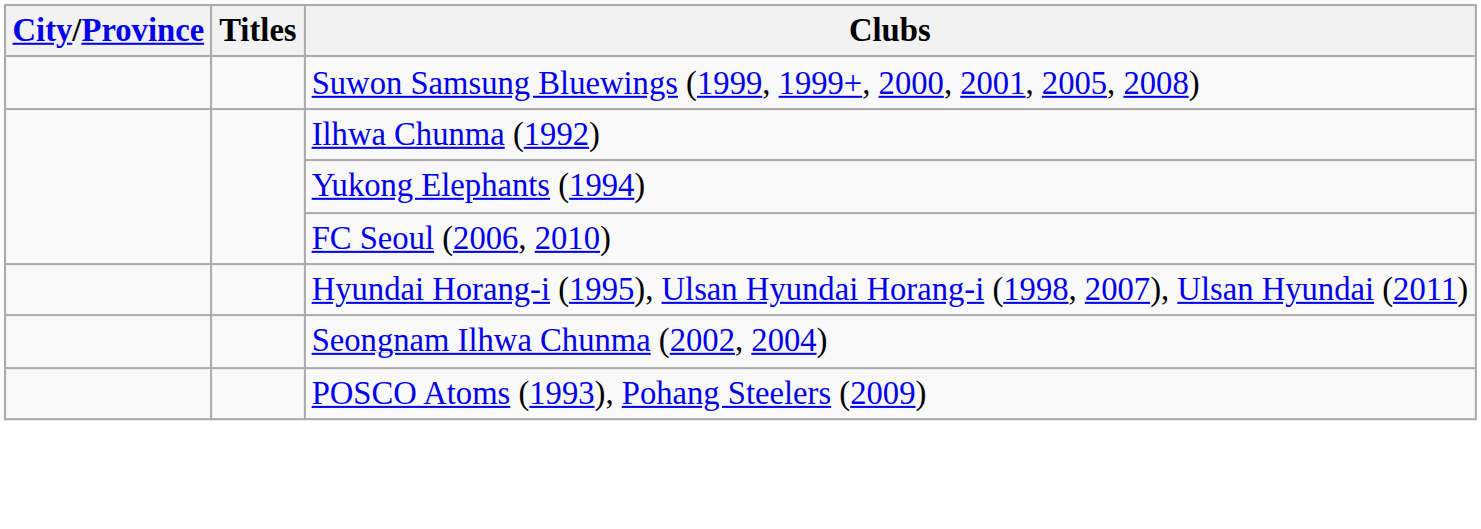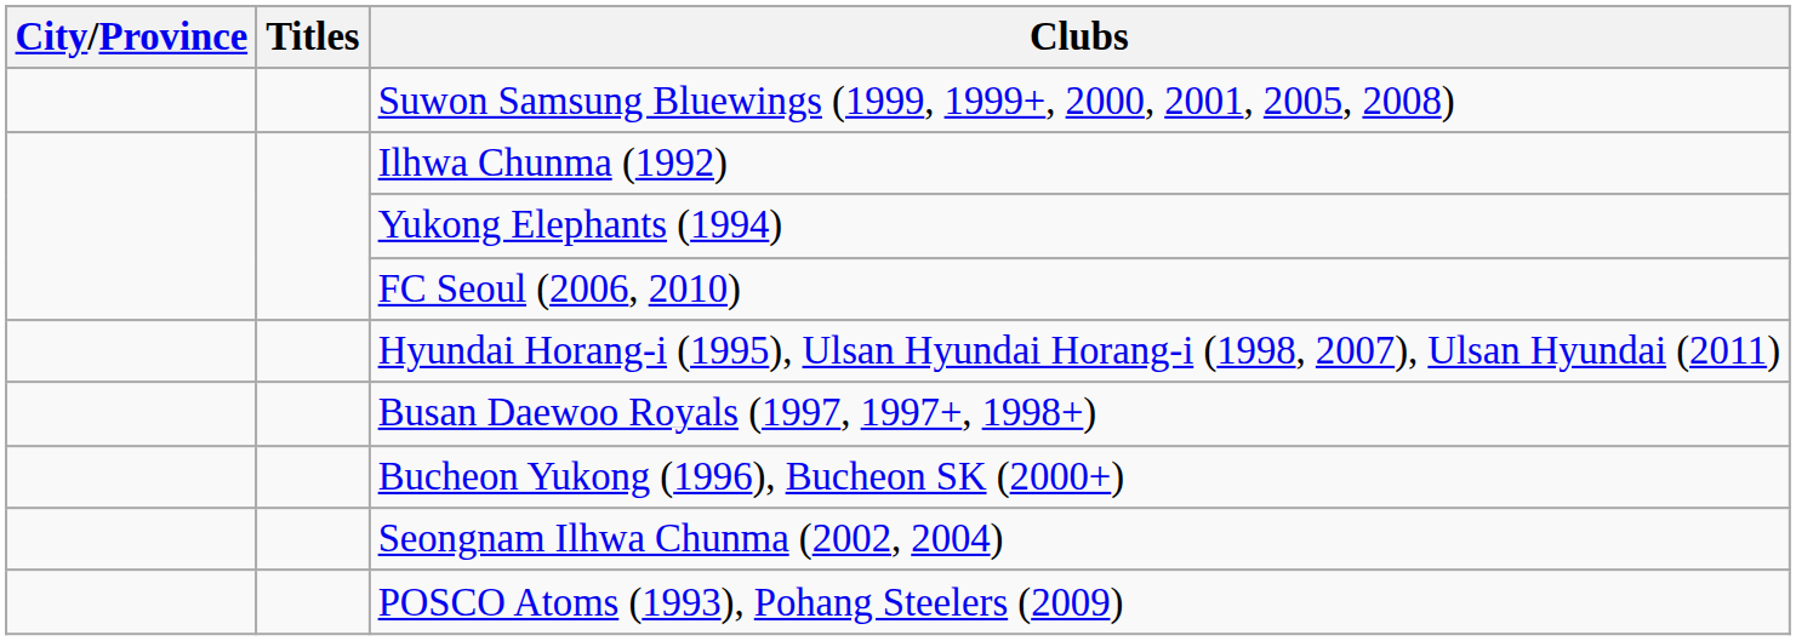 <table class="wikitable">
 <tr>
 <th><a href='#'>City</a>/<a href='#'>Province</a></th>
 <th>Titles</th>
 <th>Clubs</th>
 </tr>
 <tr>
 <td></td>
 <td></td>
 <td><a href='#'>Suwon Samsung Bluewings</a> (<a href='#'>1999</a>, <a href='#'>1999+</a>, <a href='#'>2000</a>, <a href='#'>2001</a>, <a href='#'>2005</a>, <a href='#'>2008</a>)</td>
 </tr>
 <tr>
 <td rowspan=3></td>
 <td rowspan=3></td>
 <td><a href='#'>Ilhwa Chunma</a> (<a href='#'>1992</a>)</td>
 </tr>
 <tr>
 <td><a href='#'>Yukong Elephants</a> (<a href='#'>1994</a>)</td>
 </tr>
 <tr>
 <td><a href='#'>FC Seoul</a> (<a href='#'>2006</a>, <a href='#'>2010</a>)</td>
 </tr>
 <tr>
 <td></td>
 <td></td>
 <td><a href='#'>Hyundai Horang-i</a> (<a href='#'>1995</a>), <a href='#'>Ulsan Hyundai Horang-i</a> (<a href='#'>1998</a>, <a href='#'>2007</a>), <a href='#'>Ulsan Hyundai</a> (<a href='#'>2011</a>)</td>
 </tr>
 <tr>
 <td></td>
 <td></td>
+<td><a href='#'>Busan Daewoo Royals</a> (<a href='#'>1997</a>, <a href='#'>1997+</a>, <a href='#'>1998+</a>)</td>
+</tr>
+<tr>
+<td></td>
+<td></td>
+<td><a href='#'>Bucheon Yukong</a> (<a href='#'>1996</a>), <a href='#'>Bucheon SK</a> (<a href='#'>2000+</a>)</td>
+</tr>
+<tr>
+<td></td>
+<td></td>
 <td><a href='#'>Seongnam Ilhwa Chunma</a> (<a href='#'>2002</a>, <a href='#'>2004</a>)</td>
 </tr>
 <tr>
 <td></td>
 <td></td>
 <td><a href='#'>POSCO Atoms</a> (<a href='#'>1993</a>), <a href='#'>Pohang Steelers</a> (<a href='#'>2009</a>)</td>
 </tr>
 </table>
